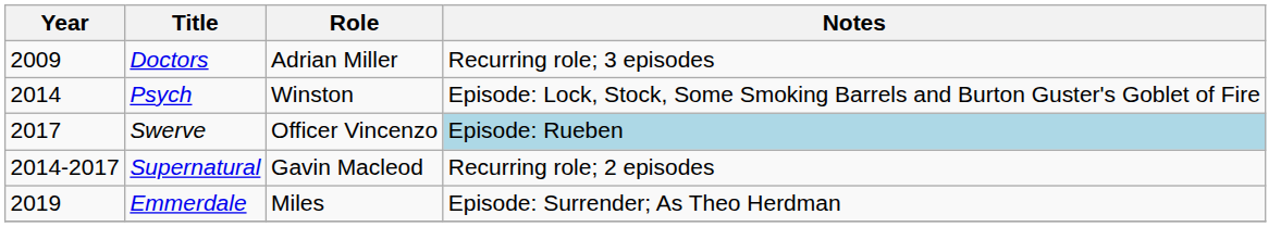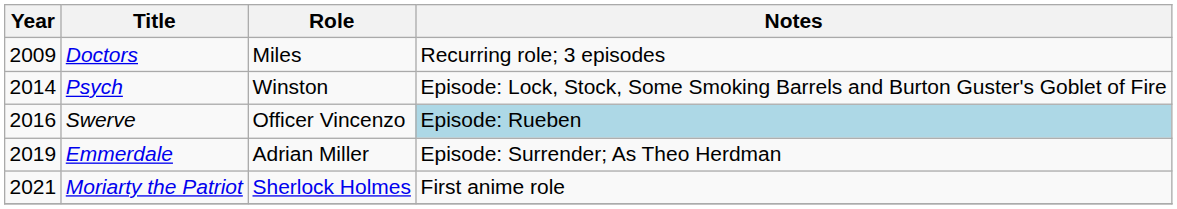 <table class="wikitable sortable">
 <tr>
 <th>Year</th>
 <th>Title</th>
 <th>Role</th>
 <th>Notes</th>
 </tr>
 <tr>
 <td>2009</td>
 <td><em><a href='#'>Doctors</a></em></td>
-<td>Adrian Miller</td>
+<td>Miles</td>
 <td>Recurring role; 3 episodes</td>
 </tr>
 <tr>
 <td>2014</td>
 <td><em><a href='#'>Psych</a></em></td>
 <td>Winston</td>
 <td>Episode: Lock, Stock, Some Smoking Barrels and Burton Guster's Goblet of Fire</td>
 </tr>
 <tr>
-<td>2017</td>
+<td>2016</td>
 <td><em>Swerve</em></td>
 <td>Officer Vincenzo</td>
 <td style="background: lightblue;">Episode: Rueben</td>
 </tr>
 <tr>
-<td>2014-2017</td>
-<td><em><a href='#'>Supernatural</a></em></td>
-<td>Gavin Macleod</td>
-<td>Recurring role; 2 episodes</td>
+<td>2019</td>
+<td><em><a href='#'>Emmerdale</a></em></td>
+<td>Adrian Miller</td>
+<td>Episode: Surrender; As Theo Herdman</td>
 </tr>
 <tr>
-<td>2019</td>
-<td><em><a href='#'>Emmerdale</a></em></td>
-<td>Miles</td>
-<td>Episode: Surrender; As Theo Herdman</td>
+<td>2021</td>
+<td><em><a href='#'>Moriarty the Patriot</a></em></td>
+<td><a href='#'>Sherlock Holmes</a></td>
+<td>First anime role</td>
 </tr>
 <tr>
 </tr>
 </table>
